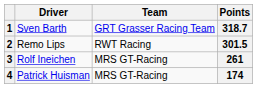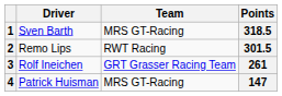 <table class="wikitable" style="font-size: 95%;">
 <tr>
 <th></th>
 <th>Driver</th>
 <th>Team</th>
 <th>Points</th>
 </tr>
 <tr>
 <th>1</th>
 <td> <a href='#'>Sven Barth</a></td>
-<td> <a href='#'>GRT Grasser Racing Team</a></td>
-<th>318.7</th>
+<td> MRS GT-Racing</td>
+<th>318.5</th>
 </tr>
 <tr>
 <th>2</th>
 <td> Remo Lips</td>
 <td> RWT Racing</td>
 <th>301.5</th>
 </tr>
 <tr>
 <th>3</th>
 <td> <a href='#'>Rolf Ineichen</a></td>
-<td> MRS GT-Racing</td>
+<td> <a href='#'>GRT Grasser Racing Team</a></td>
 <th>261</th>
 </tr>
 <tr>
 <th>4</th>
 <td> <a href='#'>Patrick Huisman</a></td>
 <td> MRS GT-Racing</td>
-<th>174</th>
+<th>147</th>
 </tr>
 </table>
